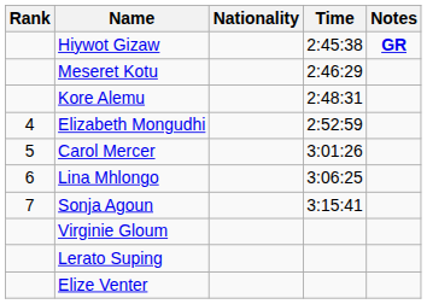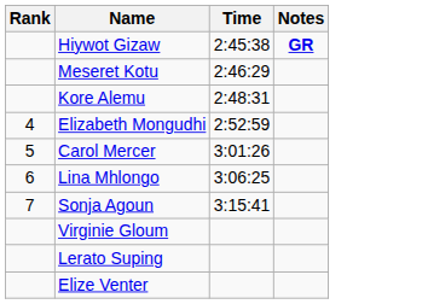 <table class="wikitable sortable" style="text-align:center">
 <tr>
 <th>Rank</th>
 <th>Name</th>
-<th>Nationality</th>
 <th>Time</th>
 <th>Notes</th>
 </tr>
 <tr>
 <td></td>
 <td align=left><a href='#'>Hiywot Gizaw</a></td>
-<td align=left></td>
 <td>2:45:38</td>
 <td><strong><a href='#'>GR</a></strong></td>
 </tr>
 <tr>
 <td></td>
 <td align=left><a href='#'>Meseret Kotu</a></td>
-<td align=left></td>
 <td>2:46:29</td>
 <td></td>
 </tr>
 <tr>
 <td></td>
 <td align=left><a href='#'>Kore Alemu</a></td>
-<td align=left></td>
 <td>2:48:31</td>
 <td></td>
 </tr>
 <tr>
 <td>4</td>
 <td align=left><a href='#'>Elizabeth Mongudhi</a></td>
-<td align=left></td>
 <td>2:52:59</td>
 <td></td>
 </tr>
 <tr>
 <td>5</td>
 <td align=left><a href='#'>Carol Mercer</a></td>
-<td align=left></td>
 <td>3:01:26</td>
 <td></td>
 </tr>
 <tr>
 <td>6</td>
 <td align=left><a href='#'>Lina Mhlongo</a></td>
-<td align=left></td>
 <td>3:06:25</td>
 <td></td>
 </tr>
 <tr>
 <td>7</td>
 <td align=left><a href='#'>Sonja Agoun</a></td>
-<td align=left></td>
 <td>3:15:41</td>
 <td></td>
 </tr>
 <tr>
 <td></td>
 <td align=left><a href='#'>Virginie Gloum</a></td>
-<td align=left></td>
 <td></td>
 <td></td>
 </tr>
 <tr>
 <td></td>
 <td align=left><a href='#'>Lerato Suping</a></td>
-<td align=left></td>
 <td></td>
 <td></td>
 </tr>
 <tr>
 <td></td>
 <td align=left><a href='#'>Elize Venter</a></td>
-<td align=left></td>
 <td></td>
 <td></td>
 </tr>
 </table>
